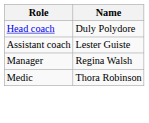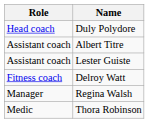 <table class="wikitable">
 <tr>
 <th>Role</th>
 <th>Name</th>
 </tr>
 <tr>
 <td><a href='#'>Head coach</a></td>
 <td>Duly Polydore</td>
 </tr>
 <tr>
 <td>Assistant coach</td>
+<td> Albert Titre</td>
+</tr>
+<tr>
+<td>Assistant coach</td>
 <td> Lester Guiste</td>
+</tr>
+<tr>
+<td><a href='#'>Fitness coach</a></td>
+<td> Delroy Watt</td>
 </tr>
 <tr>
 <td>Manager</td>
 <td> Regina Walsh</td>
 </tr>
 <tr>
 <td>Medic</td>
 <td> Thora Robinson</td>
 </tr>
 </table>
